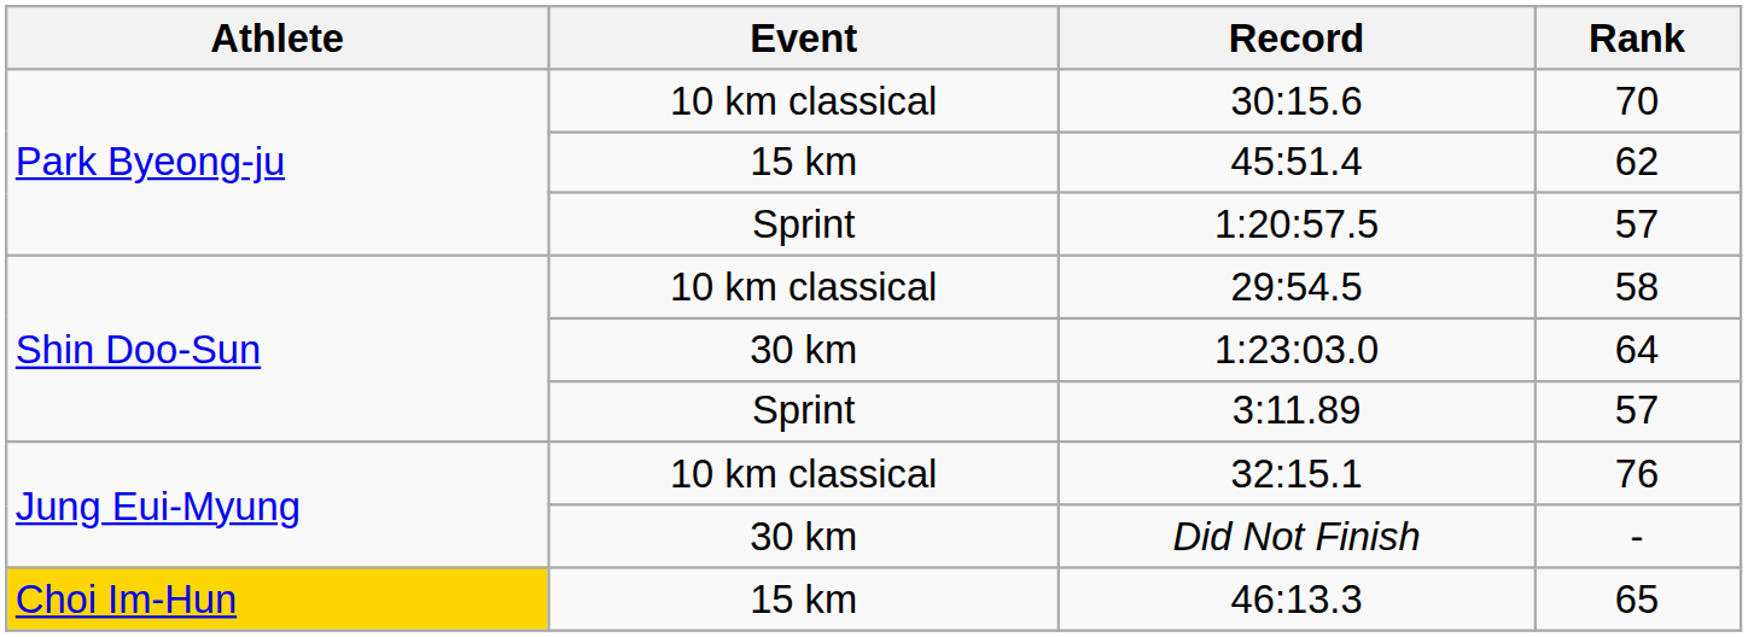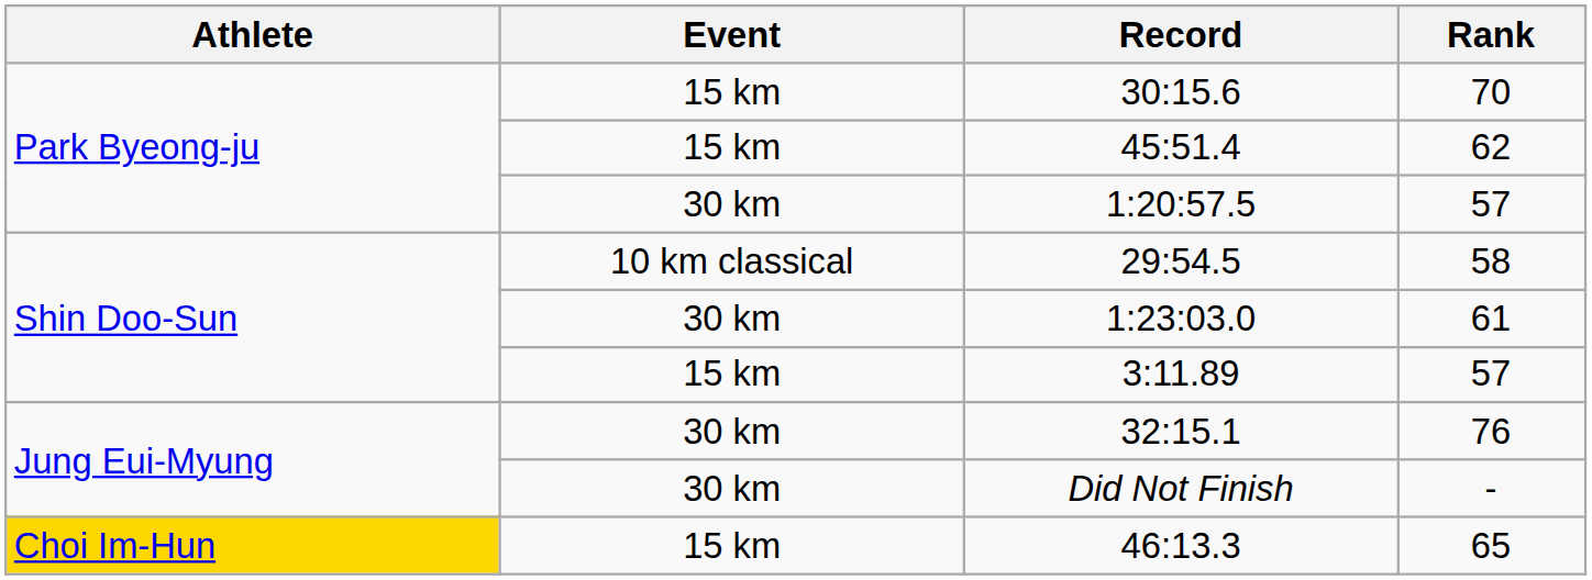 <table class=wikitable style="font-size:90%; text-align:center; width:40%">
 <tr>
 <th>Athlete</th>
 <th>Event</th>
 <th>Record</th>
 <th>Rank</th>
 </tr>
 <tr>
 <td rowspan=3 align=left><a href='#'>Park Byeong-ju</a></td>
-<td>10 km classical</td>
+<td>15 km</td>
 <td>30:15.6</td>
 <td>70</td>
 </tr>
 <tr>
 <td>15 km</td>
 <td>45:51.4</td>
 <td>62</td>
 </tr>
 <tr>
-<td>Sprint</td>
+<td>30 km</td>
 <td>1:20:57.5</td>
 <td>57</td>
 </tr>
 <tr>
 <td rowspan=3 align=left><a href='#'>Shin Doo-Sun</a></td>
 <td>10 km classical</td>
 <td>29:54.5</td>
 <td>58</td>
 </tr>
 <tr>
 <td>30 km</td>
 <td>1:23:03.0</td>
-<td>64</td>
+<td>61</td>
 </tr>
 <tr>
-<td>Sprint</td>
+<td>15 km</td>
 <td>3:11.89</td>
 <td>57</td>
 </tr>
 <tr>
 <td rowspan=2 align=left><a href='#'>Jung Eui-Myung</a></td>
-<td>10 km classical</td>
+<td>30 km</td>
 <td>32:15.1</td>
 <td>76</td>
 </tr>
 <tr>
 <td>30 km</td>
 <td><em>Did Not Finish</em></td>
 <td>-</td>
 </tr>
 <tr>
 <td rowspan=1 align=left style="background: gold;"><a href='#'>Choi Im-Hun</a></td>
 <td>15 km</td>
 <td>46:13.3</td>
 <td>65</td>
 </tr>
 </table>
